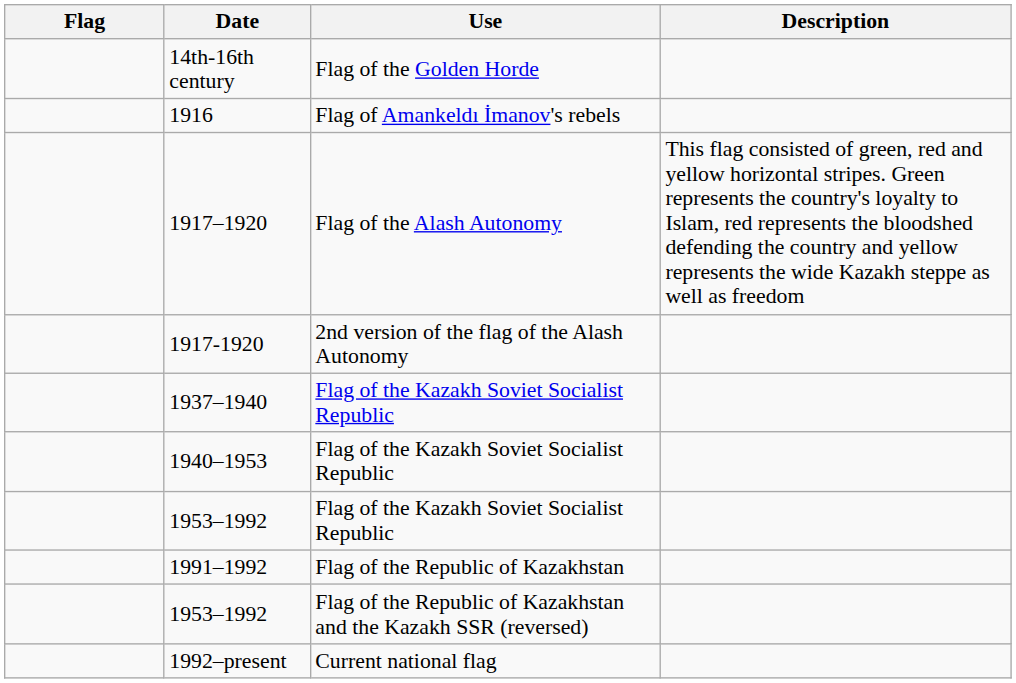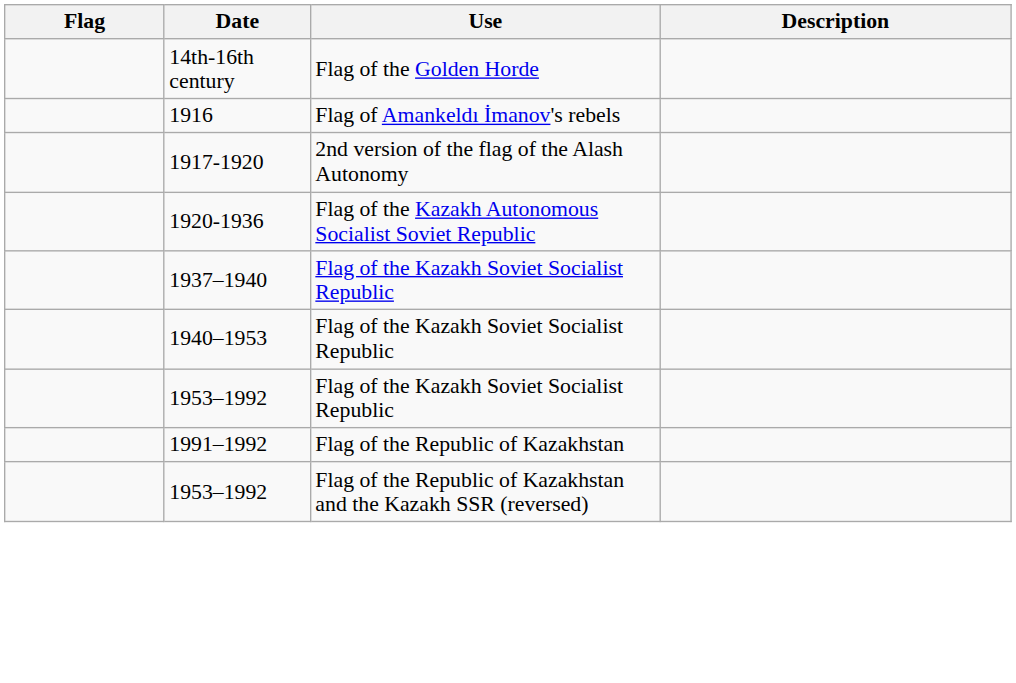 <table class="wikitable">
 <tr>
 <th width="110">Flag</th>
 <th width="100">Date</th>
 <th width="250">Use</th>
 <th width="250">Description</th>
 </tr>
 <tr>
 <td></td>
 <td>14th-16th century</td>
 <td>Flag of the <a href='#'>Golden Horde</a></td>
 <td></td>
 </tr>
 <tr>
 <td></td>
 <td>1916</td>
 <td>Flag of <a href='#'>Amankeldı İmanov</a>'s rebels</td>
 <td></td>
 </tr>
 <tr>
 <td></td>
-<td>1917–1920</td>
-<td>Flag of the <a href='#'>Alash Autonomy</a></td>
-<td>This flag consisted of green, red and yellow horizontal stripes. Green represents the country's loyalty to Islam, red represents the bloodshed defending the country and yellow represents the wide Kazakh steppe as well as freedom</td>
+<td>1917-1920</td>
+<td>2nd version of the flag of the Alash Autonomy</td>
+<td></td>
 </tr>
 <tr>
 <td></td>
-<td>1917-1920</td>
-<td>2nd version of the flag of the Alash Autonomy</td>
+<td>1920-1936</td>
+<td>Flag of the <a href='#'>Kazakh Autonomous Socialist Soviet Republic</a></td>
 <td></td>
 </tr>
 <tr>
 <td></td>
 <td>1937–1940</td>
 <td><a href='#'>Flag of the Kazakh Soviet Socialist Republic</a></td>
 <td></td>
 </tr>
 <tr>
 <td></td>
 <td>1940–1953</td>
 <td>Flag of the Kazakh Soviet Socialist Republic</td>
 <td></td>
 </tr>
 <tr>
 <td></td>
 <td>1953–1992</td>
 <td>Flag of the Kazakh Soviet Socialist Republic</td>
 <td></td>
 </tr>
 <tr>
 <td></td>
 <td>1991–1992</td>
 <td>Flag of the Republic of Kazakhstan</td>
 <td></td>
 </tr>
 <tr>
 <td></td>
 <td>1953–1992</td>
 <td>Flag of the Republic of Kazakhstan and the Kazakh SSR (reversed)</td>
 <td></td>
 </tr>
-<tr>
-<td></td>
-<td>1992–present</td>
-<td>Current national flag</td>
-<td></td>
-</tr>
 </table>
